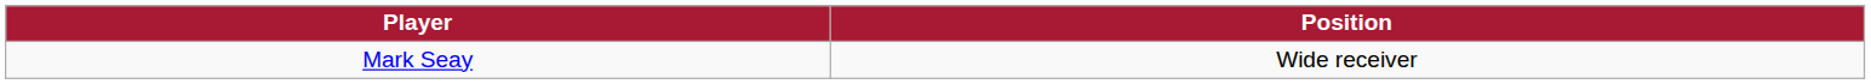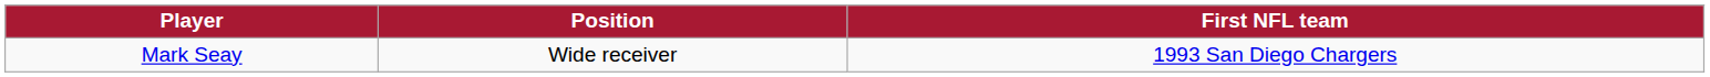 <table class="wikitable" width="65%">
 <tr align="center" style="background:#A81933;color:#FFFFFF;">
 <td><strong>Player</strong></td>
 <td><strong>Position</strong></td>
+<td><strong>First NFL team</strong></td>
 </tr>
 <tr align="center" bgcolor="">
 <td><a href='#'>Mark Seay</a></td>
 <td>Wide receiver</td>
+<td><a href='#'>1993 San Diego Chargers</a></td>
 </tr>
 </table>
